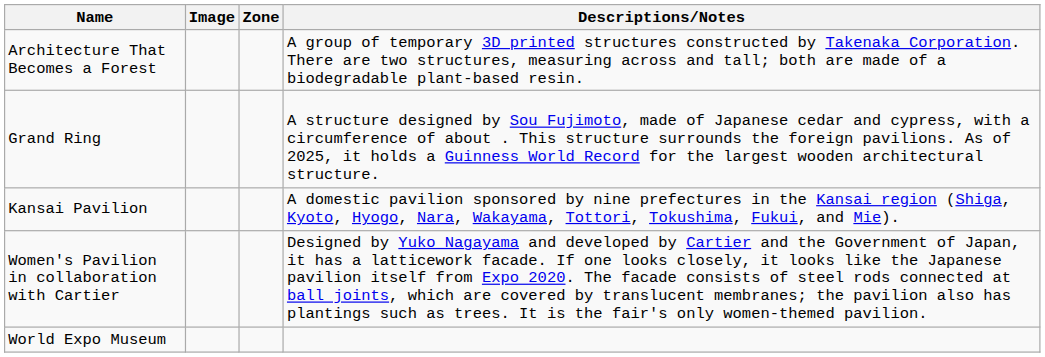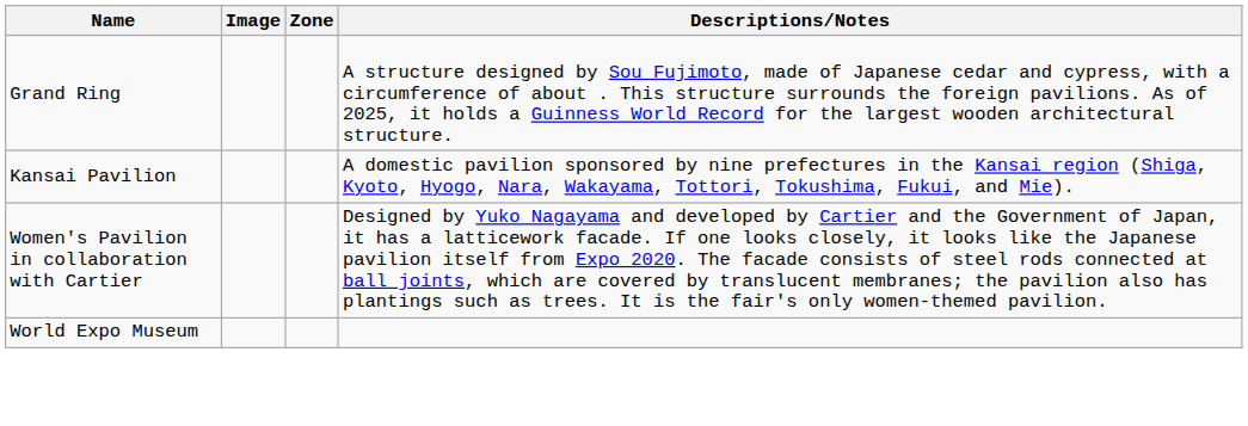 <table class="wikitable">
 <tr>
 <th>Name</th>
 <th>Image</th>
 <th>Zone</th>
 <th>Descriptions/Notes</th>
-</tr>
-<tr>
-<td>Architecture That Becomes a Forest</td>
-<td></td>
-<td></td>
-<td>A group of temporary <a href='#'>3D printed</a> structures constructed by <a href='#'>Takenaka Corporation</a>. There are two structures, measuring  across and  tall; both are made of a biodegradable plant-based resin.</td>
 </tr>
 <tr>
 <td>Grand Ring</td>
 <td></td>
 <td></td>
 <td><br>A structure designed by <a href='#'>Sou Fujimoto</a>, made of Japanese cedar and cypress, with a circumference of about . This structure surrounds the foreign pavilions. As of 2025, it holds a <a href='#'>Guinness World Record</a> for the largest wooden architectural structure.</td>
 </tr>
 <tr>
 <td>Kansai Pavilion</td>
 <td></td>
 <td></td>
 <td>A domestic pavilion sponsored by nine prefectures in the <a href='#'>Kansai region</a> (<a href='#'>Shiga</a>, <a href='#'>Kyoto</a>, <a href='#'>Hyogo</a>, <a href='#'>Nara</a>, <a href='#'>Wakayama</a>, <a href='#'>Tottori</a>, <a href='#'>Tokushima</a>, <a href='#'>Fukui</a>, and <a href='#'>Mie</a>).</td>
 </tr>
 <tr>
 <td>Women's Pavilion in collaboration with Cartier</td>
 <td></td>
 <td></td>
 <td>Designed by <a href='#'>Yuko Nagayama</a> and developed by <a href='#'>Cartier</a> and the Government of Japan, it has a latticework facade. If one looks closely, it looks like the Japanese pavilion itself from <a href='#'>Expo 2020</a>. The facade consists of steel rods connected at <a href='#'>ball joints</a>, which are covered by translucent membranes; the pavilion also has plantings such as trees. It is the fair's only women-themed pavilion.</td>
 </tr>
 <tr>
 <td>World Expo Museum</td>
 <td></td>
 <td></td>
 <td></td>
 </tr>
 </table>
